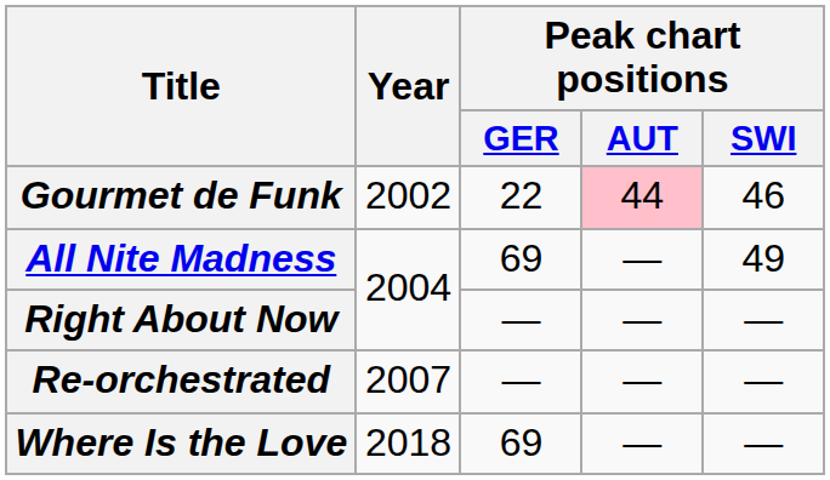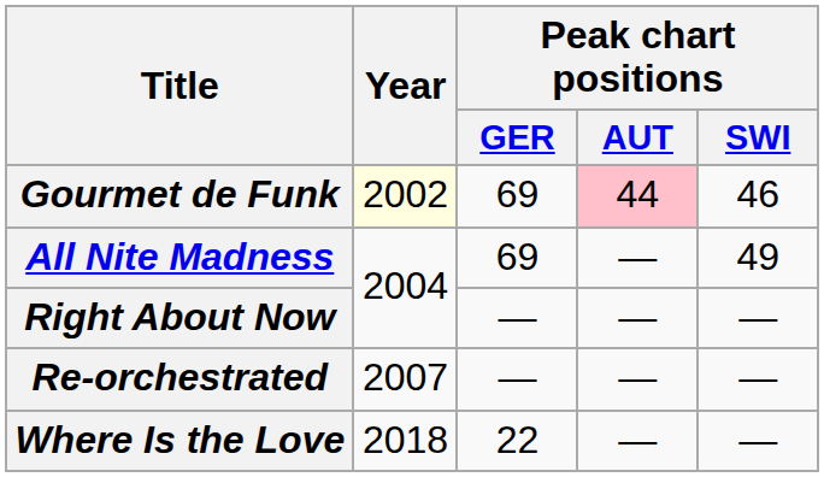 <table class="wikitable plainrowheaders" style="text-align:center";>
 <tr>
 <th scope="col" rowspan="2">Title</th>
 <th scope="col" rowspan="2">Year</th>
 <th scope="col" colspan="3">Peak chart positions</th>
 </tr>
 <tr>
 <th scope="col" style="width:3em;font-size:90%;"><a href='#'>GER</a><br></th>
 <th scope="col" style="width:3em;font-size:90%;"><a href='#'>AUT</a><br></th>
 <th scope="col" style="width:3em;font-size:90%;"><a href='#'>SWI</a><br></th>
 </tr>
 <tr>
 <th scope="row"><em>Gourmet de Funk</em></th>
-<td>2002</td>
-<td>22</td>
+<td style="background: lightyellow;">2002</td>
+<td>69</td>
 <td style="background: pink;">44</td>
 <td>46</td>
 </tr>
 <tr>
 <th scope="row"><em><a href='#'>All Nite Madness</a></em></th>
 <td rowspan="2">2004</td>
 <td>69</td>
 <td>—</td>
 <td>49</td>
 </tr>
 <tr>
 <th scope="row"><em>Right About Now</em><br></th>
 <td>—</td>
 <td>—</td>
 <td>—</td>
 </tr>
 <tr>
 <th scope="row"><em>Re-orchestrated</em><br></th>
 <td>2007</td>
 <td>—</td>
 <td>—</td>
 <td>—</td>
 </tr>
 <tr>
 <th scope="row"><em>Where Is the Love</em></th>
 <td>2018</td>
-<td>69</td>
+<td>22</td>
 <td>—</td>
 <td>—</td>
 </tr>
 </table>
